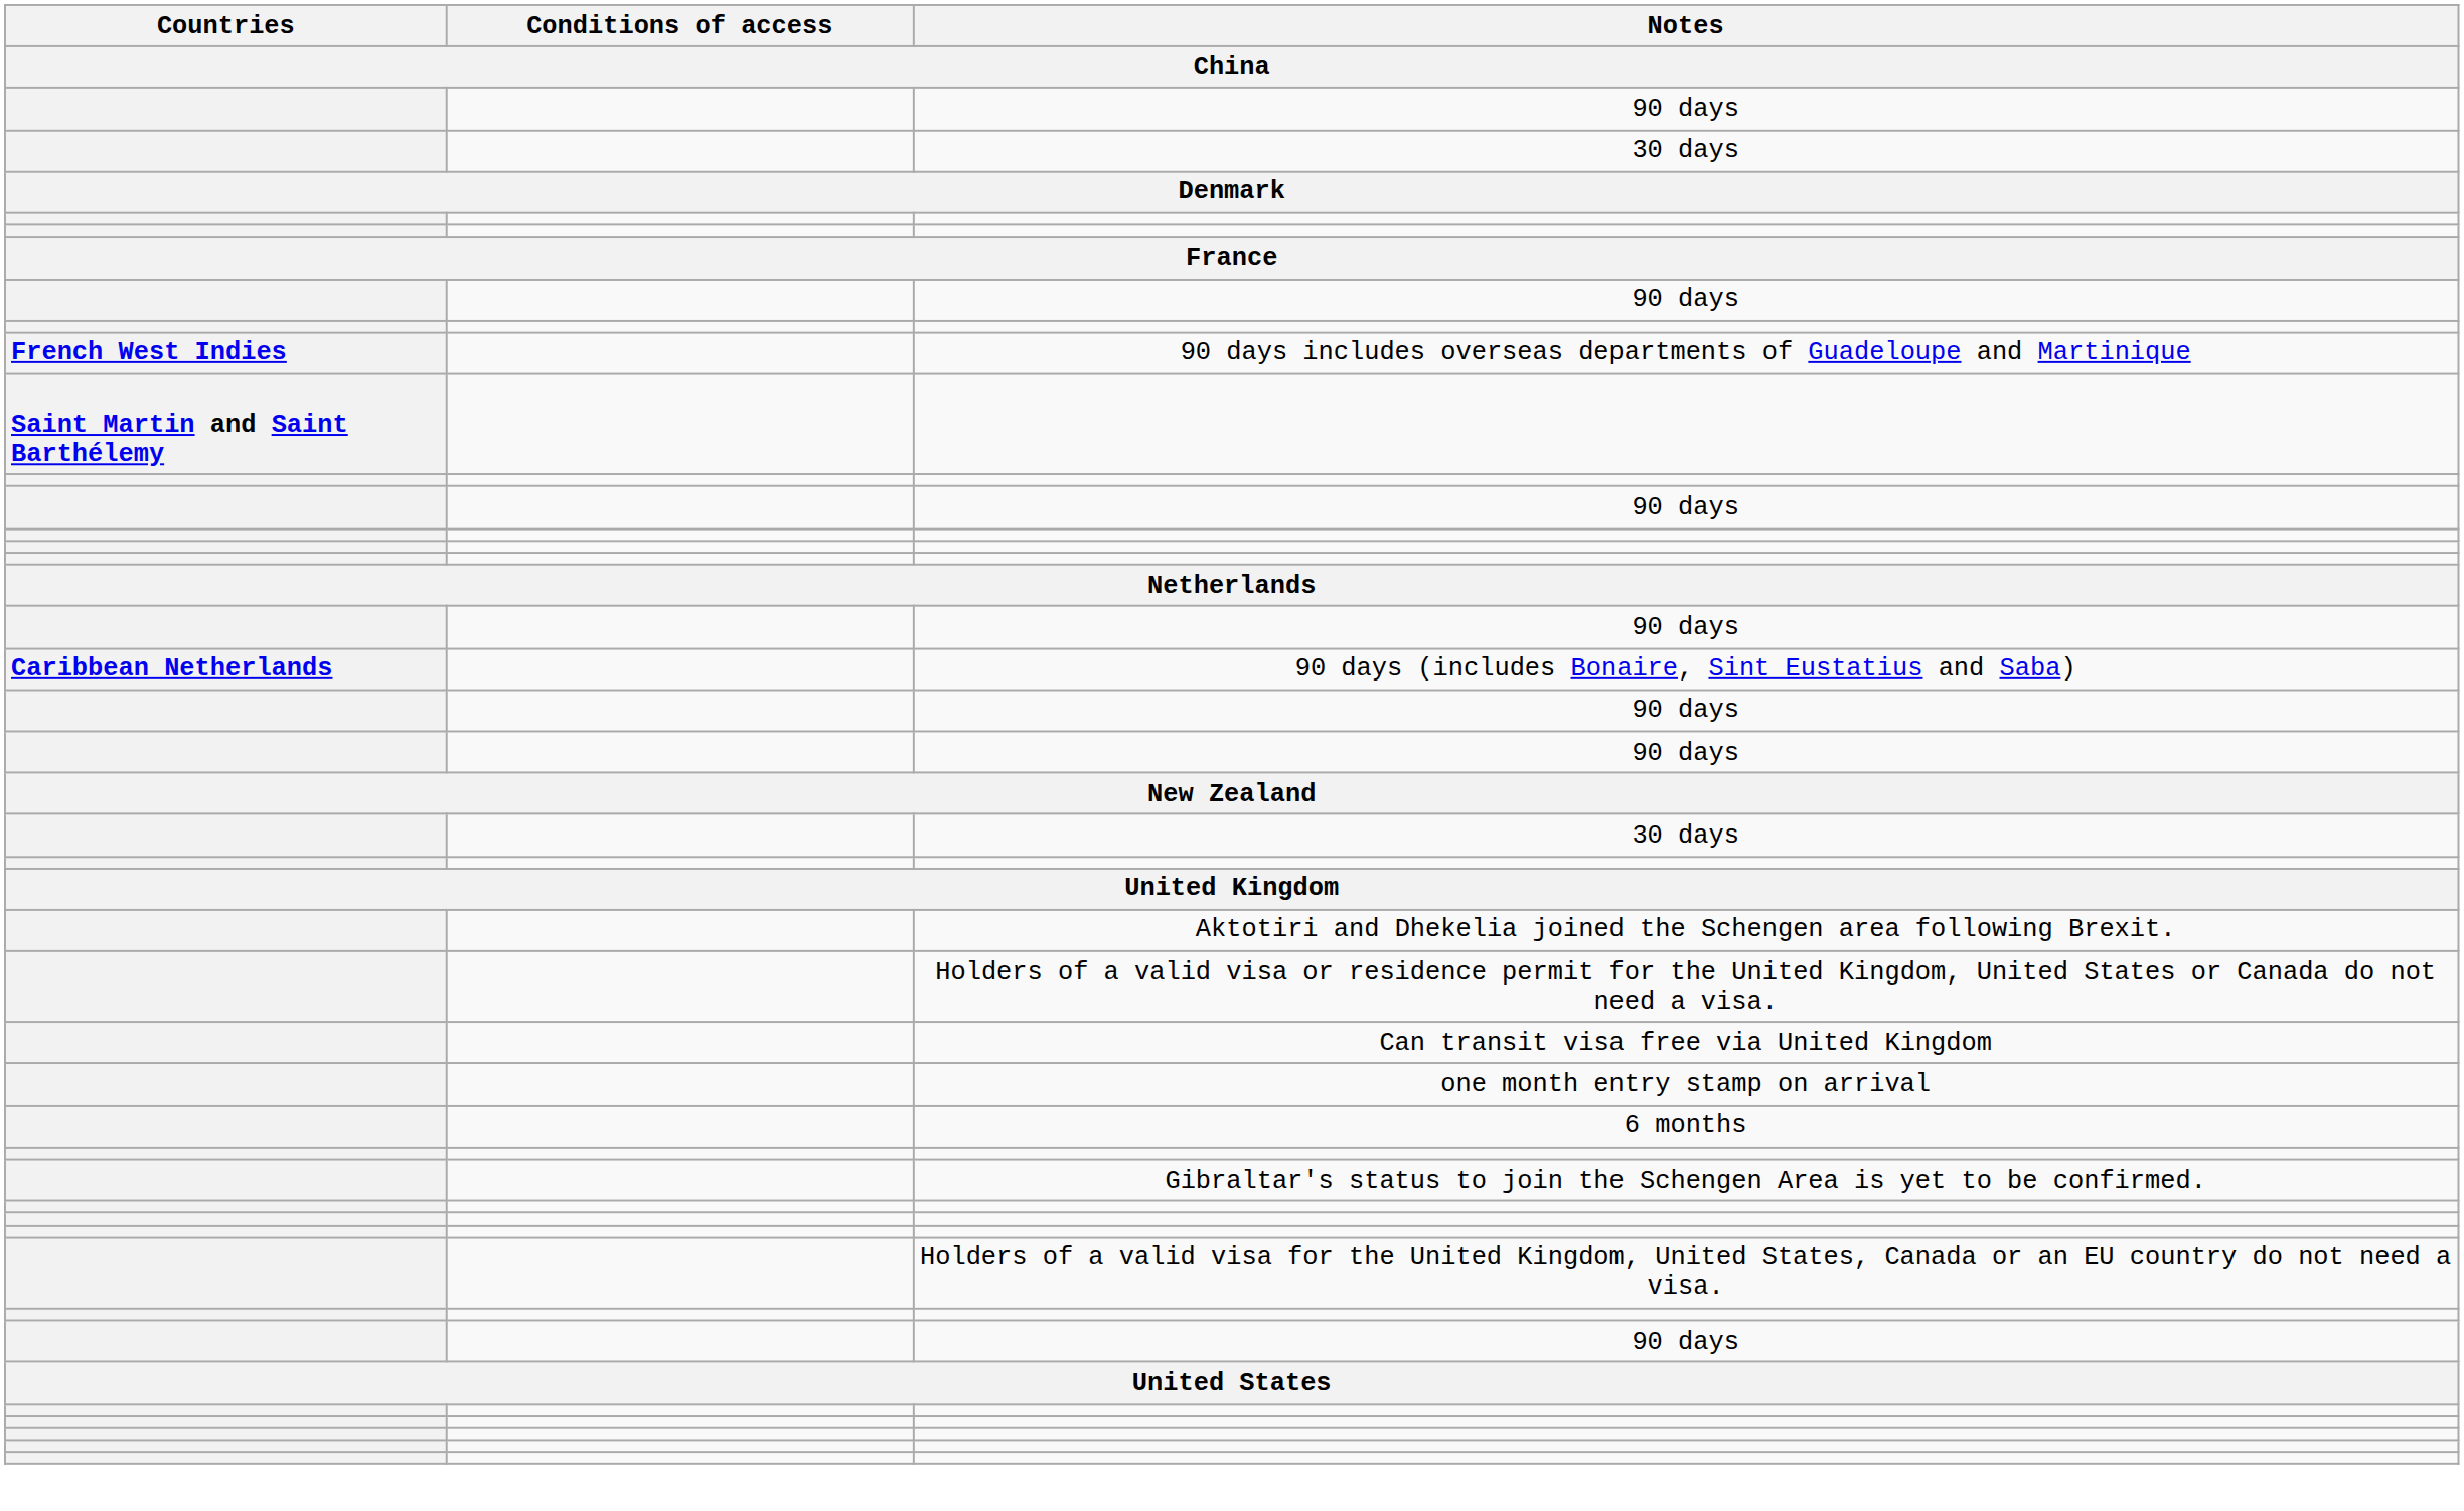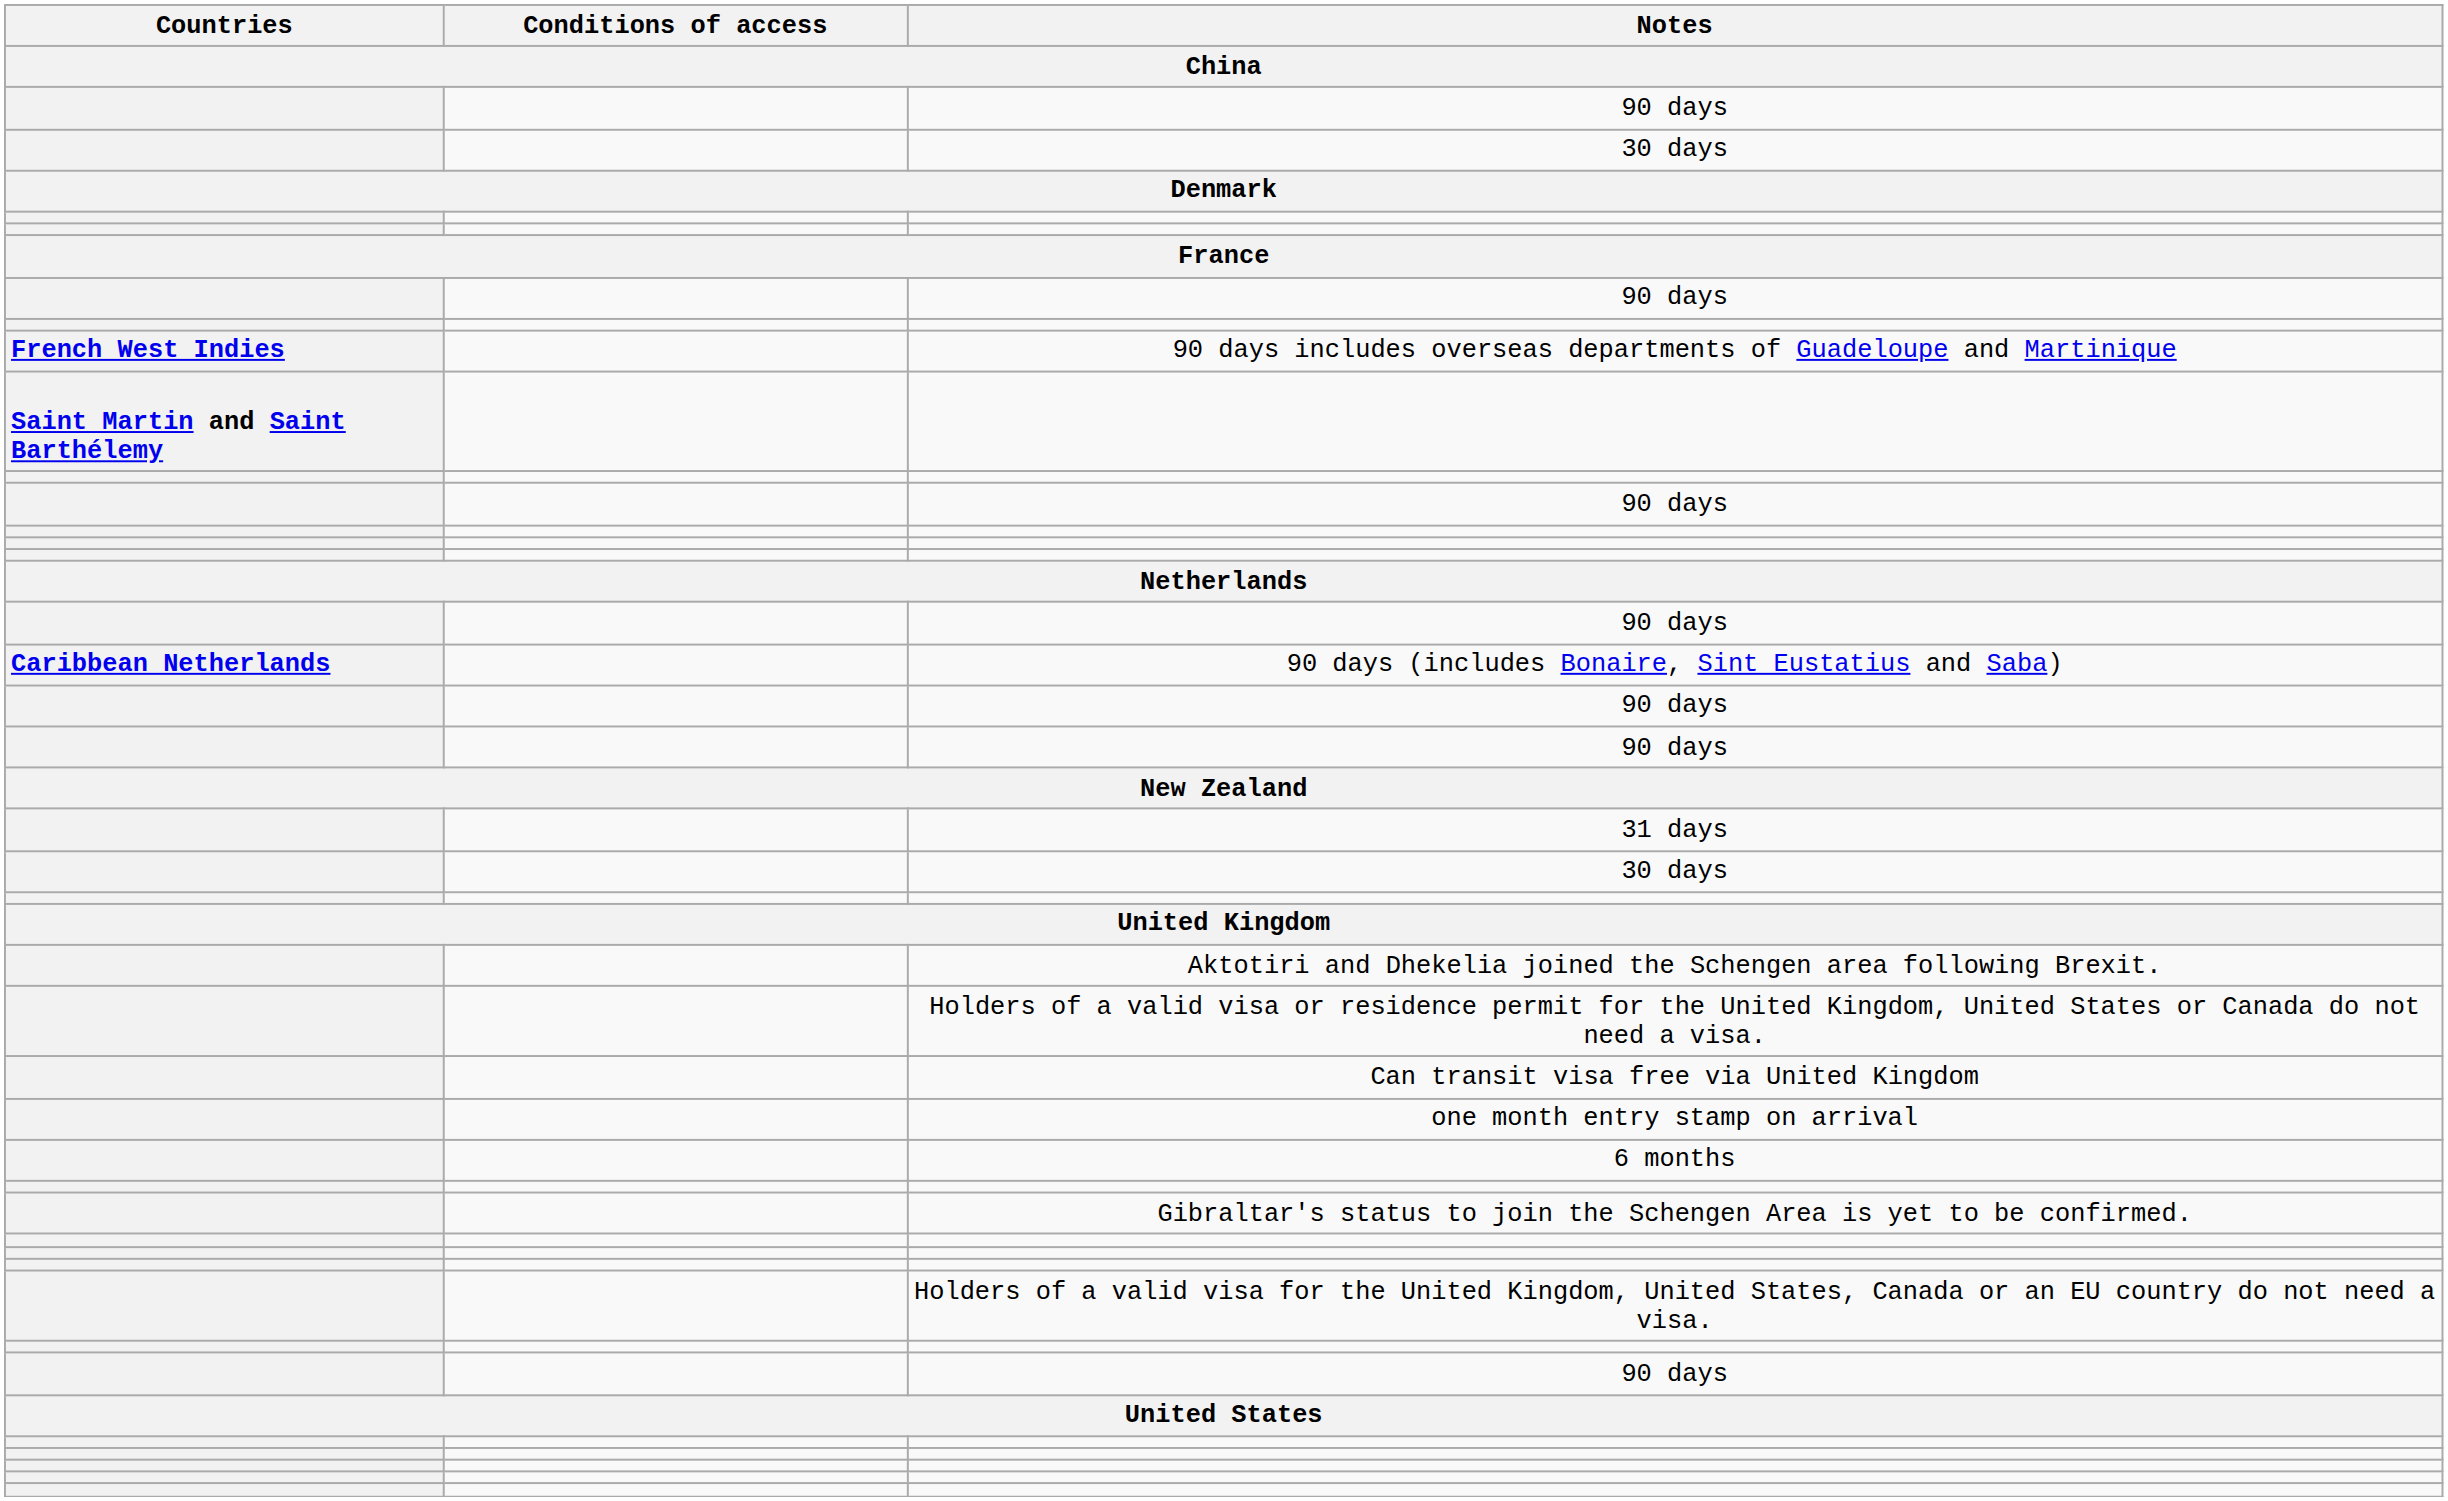 <table class="wikitable" style="text-align: center; table-layout: fixed;">
 <tr>
 <th style="width:18%;">Countries</th>
 <th style="width:19%;">Conditions of access</th>
 <th>Notes</th>
 </tr>
 <tr>
 <th colspan="3">China</th>
 </tr>
 <tr>
 <th style="text-align: left;"></th>
 <td></td>
 <td>90 days</td>
 </tr>
 <tr>
 <th style="text-align: left;"></th>
 <td></td>
 <td>30 days</td>
 </tr>
 <tr>
 <th colspan="3">Denmark</th>
 </tr>
 <tr>
 <th style="text-align: left;"></th>
 <td></td>
 <td></td>
 </tr>
 <tr>
 <th style="text-align: left;"></th>
 <td></td>
 <td></td>
 </tr>
 <tr>
 <th colspan="3">France</th>
 </tr>
 <tr>
 <th style="text-align: left;"></th>
 <td></td>
 <td>90 days</td>
 </tr>
 <tr>
 <th style="text-align: left;"></th>
 <td></td>
 <td></td>
 </tr>
 <tr>
 <th style="text-align: left;"> <a href='#'>French West Indies</a></th>
 <td></td>
 <td>90 days includes overseas departments of <a href='#'>Guadeloupe</a> and <a href='#'>Martinique</a></td>
 </tr>
 <tr>
 <th style="text-align: left;"><br> <a href='#'>Saint Martin</a> and <a href='#'>Saint Barthélemy</a></th>
 <td></td>
 <td></td>
 </tr>
 <tr>
 <th style="text-align: left;"></th>
 <td></td>
 <td></td>
 </tr>
 <tr>
 <th style="text-align: left;"></th>
 <td></td>
 <td>90 days</td>
 </tr>
 <tr>
 <th style="text-align: left;"></th>
 <td></td>
 <td></td>
 </tr>
 <tr>
 <th style="text-align: left;"></th>
 <td></td>
 <td></td>
 </tr>
 <tr>
 <th style="text-align: left;"></th>
 <td></td>
 <td></td>
 </tr>
 <tr>
 <th colspan="3">Netherlands</th>
 </tr>
 <tr>
 <th style="text-align: left;"></th>
 <td></td>
 <td>90 days</td>
 </tr>
 <tr>
 <th style="text-align: left;"> <a href='#'>Caribbean Netherlands</a></th>
 <td></td>
 <td>90 days (includes <a href='#'>Bonaire</a>, <a href='#'>Sint Eustatius</a> and <a href='#'>Saba</a>)</td>
 </tr>
 <tr>
 <th style="text-align: left;"></th>
 <td></td>
 <td>90 days</td>
 </tr>
 <tr>
 <th style="text-align: left;"></th>
 <td></td>
 <td>90 days</td>
 </tr>
 <tr>
 <th colspan="3">New Zealand</th>
 </tr>
 <tr>
 <th style="text-align: left;"></th>
 <td></td>
+<td>31 days</td>
+</tr>
+<tr>
+<th style="text-align: left;"></th>
+<td></td>
 <td>30 days</td>
 </tr>
 <tr>
 <th style="text-align: left;"></th>
 <td></td>
 <td></td>
 </tr>
 <tr>
 <th colspan="3">United Kingdom</th>
 </tr>
 <tr>
 <th style="text-align: left;"></th>
 <td></td>
 <td>Aktotiri and Dhekelia joined the Schengen area following Brexit.</td>
 </tr>
 <tr>
 <th style="text-align: left;"></th>
 <td></td>
 <td>Holders of a valid visa or residence permit for the United Kingdom, United States or Canada do not need a visa.</td>
 </tr>
 <tr>
 <th style="text-align: left;"></th>
 <td></td>
 <td>Can transit visa free via United Kingdom</td>
 </tr>
 <tr>
 <th style="text-align: left;"></th>
 <td></td>
 <td>one month entry stamp on arrival</td>
 </tr>
 <tr>
 <th style="text-align: left;"></th>
 <td></td>
 <td>6 months</td>
 </tr>
 <tr>
 <th style="text-align: left;"></th>
 <td></td>
 <td></td>
 </tr>
 <tr>
 <th style="text-align: left;"></th>
 <td></td>
 <td>Gibraltar's status to join the Schengen Area is yet to be confirmed.</td>
 </tr>
 <tr>
 <th style="text-align: left;"></th>
 <td></td>
 <td></td>
 </tr>
 <tr>
 <th style="text-align: left;"></th>
 <td></td>
 <td></td>
 </tr>
 <tr>
 <th style="text-align: left;"></th>
 <td></td>
 <td></td>
 </tr>
 <tr>
 <th style="text-align: left;"></th>
 <td></td>
 <td>Holders of a valid visa for the United Kingdom, United States, Canada or an EU country do not need a visa.</td>
 </tr>
 <tr>
 <th style="text-align: left;"></th>
 <td></td>
 <td></td>
 </tr>
 <tr>
 <th style="text-align: left;"></th>
 <td> </td>
 <td>90 days</td>
 </tr>
 <tr>
 <th colspan="3">United States</th>
 </tr>
 <tr>
 <th style="text-align: left;"></th>
 <td></td>
 <td></td>
 </tr>
 <tr>
 <th style="text-align: left;"></th>
 <td></td>
 <td></td>
 </tr>
 <tr>
 <th style="text-align: left;"></th>
 <td></td>
 <td></td>
 </tr>
 <tr>
 <th style="text-align: left;"></th>
 <td></td>
 <td></td>
 </tr>
 <tr>
 <th style="text-align: left;"></th>
 <td></td>
 <td></td>
 </tr>
 </table>
